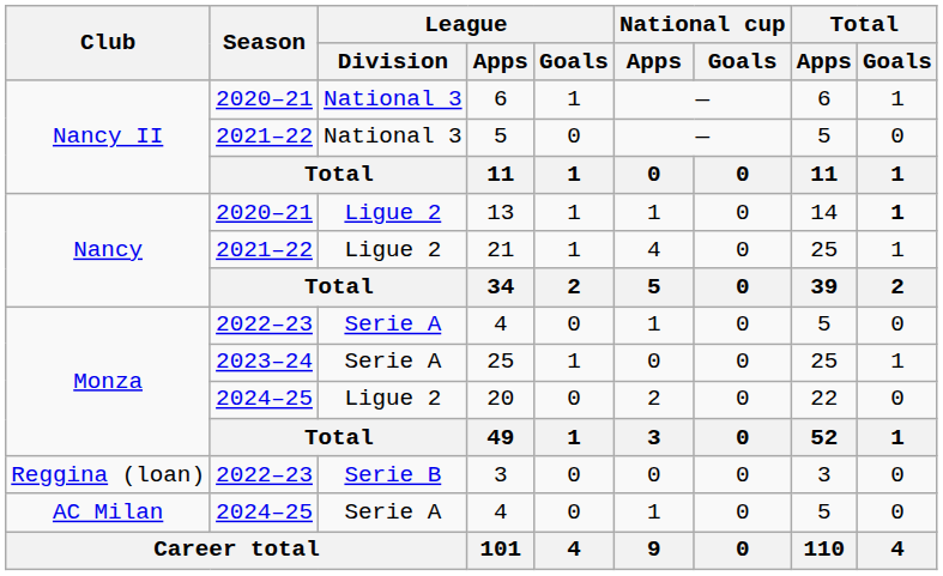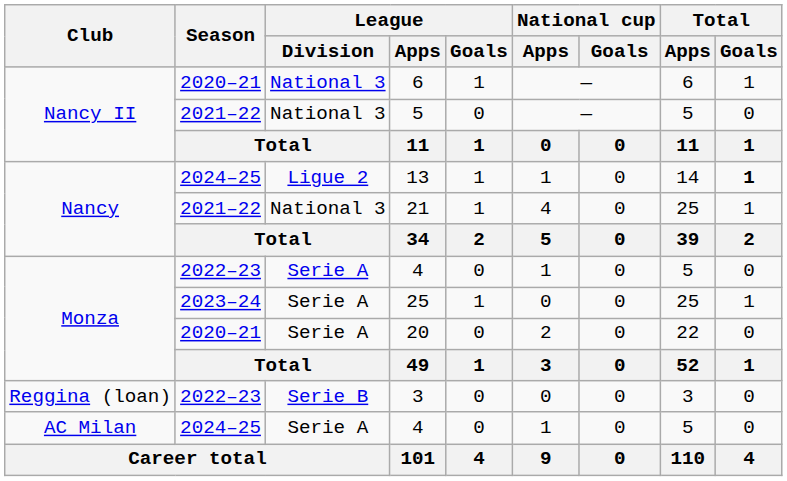 <table class="wikitable" style="text-align:center">
 <tr>
 <th rowspan="2">Club</th>
 <th rowspan="2">Season</th>
 <th colspan="3">League</th>
 <th colspan="2">National cup</th>
 <th colspan="2">Total</th>
 </tr>
 <tr>
 <th>Division</th>
 <th>Apps</th>
 <th>Goals</th>
 <th>Apps</th>
 <th>Goals</th>
 <th>Apps</th>
 <th>Goals</th>
 </tr>
 <tr>
 <td rowspan="3"><a href='#'>Nancy II</a></td>
 <td><a href='#'>2020–21</a></td>
 <td><a href='#'>National 3</a></td>
 <td>6</td>
 <td>1</td>
 <td colspan="2">—</td>
 <td>6</td>
 <td>1</td>
 </tr>
 <tr>
 <td><a href='#'>2021–22</a></td>
 <td>National 3</td>
 <td>5</td>
 <td>0</td>
 <td colspan="2">—</td>
 <td>5</td>
 <td>0</td>
 </tr>
 <tr>
 <th colspan="2">Total</th>
 <th>11</th>
 <th>1</th>
 <th>0</th>
 <th>0</th>
 <th>11</th>
 <th>1</th>
 </tr>
 <tr>
 <td rowspan="3"><a href='#'>Nancy</a></td>
-<td><a href='#'>2020–21</a></td>
+<td><a href='#'>2024–25</a></td>
 <td><a href='#'>Ligue 2</a></td>
 <td>13</td>
 <td>1</td>
 <td>1</td>
 <td>0</td>
 <td>14</td>
 <td><strong>1</strong></td>
 </tr>
 <tr>
 <td><a href='#'>2021–22</a></td>
-<td>Ligue 2</td>
+<td>National 3</td>
 <td>21</td>
 <td>1</td>
 <td>4</td>
 <td>0</td>
 <td>25</td>
 <td>1</td>
 </tr>
 <tr>
 <th colspan="2">Total</th>
 <th>34</th>
 <th>2</th>
 <th>5</th>
 <th>0</th>
 <th>39</th>
 <th>2</th>
 </tr>
 <tr>
 <td rowspan="4"><a href='#'>Monza</a></td>
 <td><a href='#'>2022–23</a></td>
 <td><a href='#'>Serie A</a></td>
 <td>4</td>
 <td>0</td>
 <td>1</td>
 <td>0</td>
 <td>5</td>
 <td>0</td>
 </tr>
 <tr>
 <td><a href='#'>2023–24</a></td>
 <td>Serie A</td>
 <td>25</td>
 <td>1</td>
 <td>0</td>
 <td>0</td>
 <td>25</td>
 <td>1</td>
 </tr>
 <tr>
-<td><a href='#'>2024–25</a></td>
-<td>Ligue 2</td>
+<td><a href='#'>2020–21</a></td>
+<td>Serie A</td>
 <td>20</td>
 <td>0</td>
 <td>2</td>
 <td>0</td>
 <td>22</td>
 <td>0</td>
 </tr>
 <tr>
 <th colspan="2">Total</th>
 <th>49</th>
 <th>1</th>
 <th>3</th>
 <th>0</th>
 <th>52</th>
 <th>1</th>
 </tr>
 <tr>
 <td><a href='#'>Reggina</a> (loan)</td>
 <td><a href='#'>2022–23</a></td>
 <td><a href='#'>Serie B</a></td>
 <td>3</td>
 <td>0</td>
 <td>0</td>
 <td>0</td>
 <td>3</td>
 <td>0</td>
 </tr>
 <tr>
 <td><a href='#'>AC Milan</a></td>
 <td><a href='#'>2024–25</a></td>
 <td>Serie A</td>
 <td>4</td>
 <td>0</td>
 <td>1</td>
 <td>0</td>
 <td>5</td>
 <td>0</td>
 </tr>
 <tr>
 <th colspan="3">Career total</th>
 <th>101</th>
 <th>4</th>
 <th>9</th>
 <th>0</th>
 <th>110</th>
 <th>4</th>
 </tr>
 </table>
